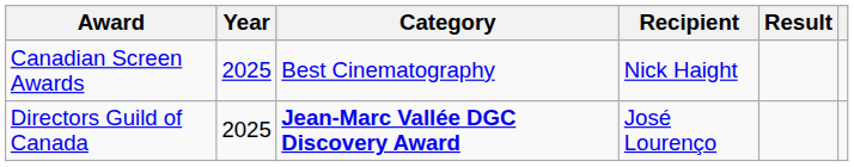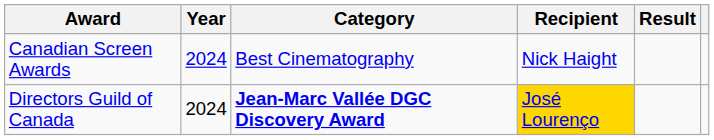 <table class="wikitable sortable">
 <tr style="background:#ccc; text-align:center;">
 <th>Award</th>
 <th>Year</th>
 <th>Category</th>
 <th>Recipient</th>
 <th>Result</th>
 <th class="unsortable"></th>
 </tr>
 <tr>
 <td><a href='#'>Canadian Screen Awards</a></td>
-<td><a href='#'>2025</a></td>
+<td><a href='#'>2024</a></td>
 <td><a href='#'>Best Cinematography</a></td>
 <td><a href='#'>Nick Haight</a></td>
 <td></td>
 <td></td>
 </tr>
 <tr>
 <td><a href='#'>Directors Guild of Canada</a></td>
-<td>2025</td>
+<td>2024</td>
 <td><strong><a href='#'>Jean-Marc Vallée DGC Discovery Award</a></strong></td>
-<td><a href='#'>José Lourenço</a></td>
+<td style="background: gold;"><a href='#'>José Lourenço</a></td>
 <td></td>
 <td></td>
 </tr>
 </table>
